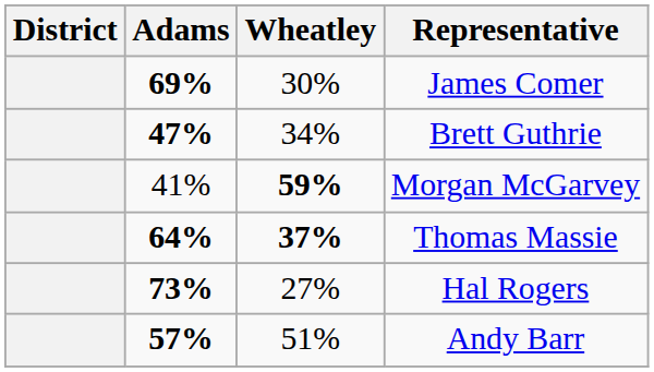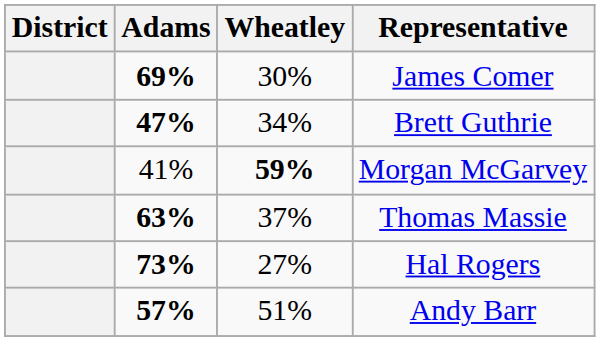 <table class=wikitable>
 <tr>
 <th>District</th>
 <th>Adams</th>
 <th>Wheatley</th>
 <th>Representative</th>
 </tr>
 <tr align=center>
 <th></th>
 <td><strong>69%</strong></td>
 <td>30%</td>
 <td><a href='#'>James Comer</a></td>
 </tr>
 <tr align=center>
 <th></th>
 <td><strong>47%</strong></td>
 <td>34%</td>
 <td><a href='#'>Brett Guthrie</a></td>
 </tr>
 <tr align=center>
 <th></th>
 <td>41%</td>
 <td><strong>59%</strong></td>
 <td><a href='#'>Morgan McGarvey</a></td>
 </tr>
 <tr align=center>
 <th></th>
-<td><strong>64%</strong></td>
-<td><strong>37%</strong></td>
+<td><strong>63%</strong></td>
+<td>37%</td>
 <td><a href='#'>Thomas Massie</a></td>
 </tr>
 <tr align=center>
 <th></th>
 <td><strong>73%</strong></td>
 <td>27%</td>
 <td><a href='#'>Hal Rogers</a></td>
 </tr>
 <tr align=center>
 <th></th>
 <td><strong>57%</strong></td>
 <td>51%</td>
 <td><a href='#'>Andy Barr</a></td>
 </tr>
 </table>
